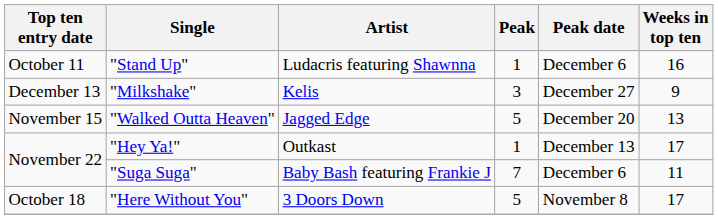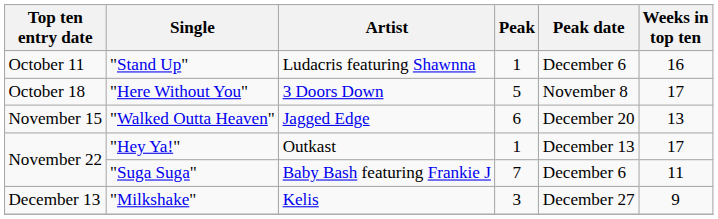 <table class="wikitable sortable">
 <tr>
 <th>Top ten<br>entry date</th>
 <th>Single</th>
 <th>Artist</th>
 <th data-sort-type="number">Peak</th>
 <th>Peak date</th>
 <th data-sort-type="number">Weeks in<br>top ten</th>
 </tr>
 <tr>
 <td>October 11</td>
 <td>"<a href='#'>Stand Up</a>"</td>
 <td>Ludacris featuring <a href='#'>Shawnna</a></td>
 <td align=center>1</td>
 <td>December 6</td>
 <td align=center>16</td>
 </tr>
 <tr>
-<td>December 13</td>
-<td>"<a href='#'>Milkshake</a>"</td>
-<td><a href='#'>Kelis</a></td>
-<td align=center>3</td>
-<td>December 27</td>
-<td align=center>9</td>
+<td>October 18</td>
+<td>"<a href='#'>Here Without You</a>"</td>
+<td><a href='#'>3 Doors Down</a></td>
+<td align=center>5</td>
+<td>November 8</td>
+<td align=center>17</td>
 </tr>
 <tr>
 <td>November 15</td>
 <td>"<a href='#'>Walked Outta Heaven</a>"</td>
 <td><a href='#'>Jagged Edge</a></td>
-<td align=center>5</td>
+<td align=center>6</td>
 <td>December 20</td>
 <td align=center>13</td>
 </tr>
 <tr>
 <td rowspan="2">November 22</td>
 <td>"<a href='#'>Hey Ya!</a>"</td>
 <td>Outkast</td>
 <td align=center>1</td>
 <td>December 13</td>
 <td align=center>17</td>
 </tr>
 <tr>
 <td>"<a href='#'>Suga Suga</a>"</td>
 <td><a href='#'>Baby Bash</a> featuring <a href='#'>Frankie J</a></td>
 <td align=center>7</td>
 <td>December 6</td>
 <td align=center>11</td>
 </tr>
 <tr>
-<td>October 18</td>
-<td>"<a href='#'>Here Without You</a>"</td>
-<td><a href='#'>3 Doors Down</a></td>
-<td align=center>5</td>
-<td>November 8</td>
-<td align=center>17</td>
+<td>December 13</td>
+<td>"<a href='#'>Milkshake</a>"</td>
+<td><a href='#'>Kelis</a></td>
+<td align=center>3</td>
+<td>December 27</td>
+<td align=center>9</td>
 </tr>
 <tr>
 </tr>
 </table>
